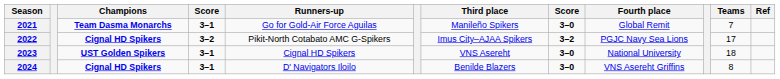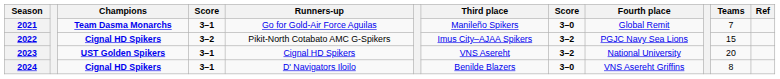 <table class="wikitable" style="text-align:center; font-size:90%; width:100%">
 <tr>
 <th scope="col">Season</th>
 <th width=1% rowspan=5 bgcolor=#ffffff></th>
 <th>Champions</th>
 <th scope="col">Score</th>
 <th>Runners-up</th>
 <th width=1% rowspan=5 bgcolor=#ffffff></th>
 <th>Third place</th>
 <th scope="col">Score</th>
 <th>Fourth place</th>
 <th width=1% rowspan=5 bgcolor=#ffffff></th>
 <th scope="col">Teams</th>
 <th scope="col">Ref</th>
 </tr>
 <tr>
 <th scope="row"><a href='#'>2021</a></th>
 <td><strong><a href='#'>Team Dasma Monarchs</a></strong></td>
 <td><strong>3–1</strong></td>
 <td><a href='#'>Go for Gold-Air Force Aguilas</a></td>
 <td><a href='#'>Manileño Spikers</a></td>
 <td><strong>3–0</strong></td>
 <td><a href='#'>Global Remit</a></td>
 <td>7</td>
 <td></td>
 </tr>
 <tr>
 <th scope="row"><a href='#'>2022</a></th>
 <td><strong><a href='#'>Cignal HD Spikers</a></strong></td>
 <td><strong>3–2</strong></td>
 <td>Pikit-North Cotabato AMC G-Spikers</td>
 <td><a href='#'>Imus City–AJAA Spikers</a></td>
 <td><strong>3–2</strong></td>
 <td><a href='#'>PGJC Navy Sea Lions</a></td>
-<td>17</td>
+<td>15</td>
 <td></td>
 </tr>
 <tr>
 <th scope="row"><a href='#'>2023</a></th>
 <td><strong><a href='#'>UST Golden Spikers</a></strong></td>
 <td><strong>3–1</strong></td>
 <td><a href='#'>Cignal HD Spikers</a></td>
 <td><a href='#'>VNS Asereht</a></td>
-<td><strong>3–0</strong></td>
+<td><strong>3–2</strong></td>
 <td><a href='#'>National University</a></td>
-<td>18</td>
+<td>20</td>
 <td></td>
 </tr>
 <tr>
 <th scope="row"><a href='#'>2024</a></th>
 <td><strong><a href='#'>Cignal HD Spikers</a></strong></td>
 <td><strong>3–1</strong></td>
 <td><a href='#'>D' Navigators Iloilo</a></td>
 <td><a href='#'>Benilde Blazers</a></td>
 <td><strong>3–0</strong></td>
 <td><a href='#'>VNS Asereht Griffins</a></td>
 <td>8</td>
 <td></td>
 </tr>
 </table>
